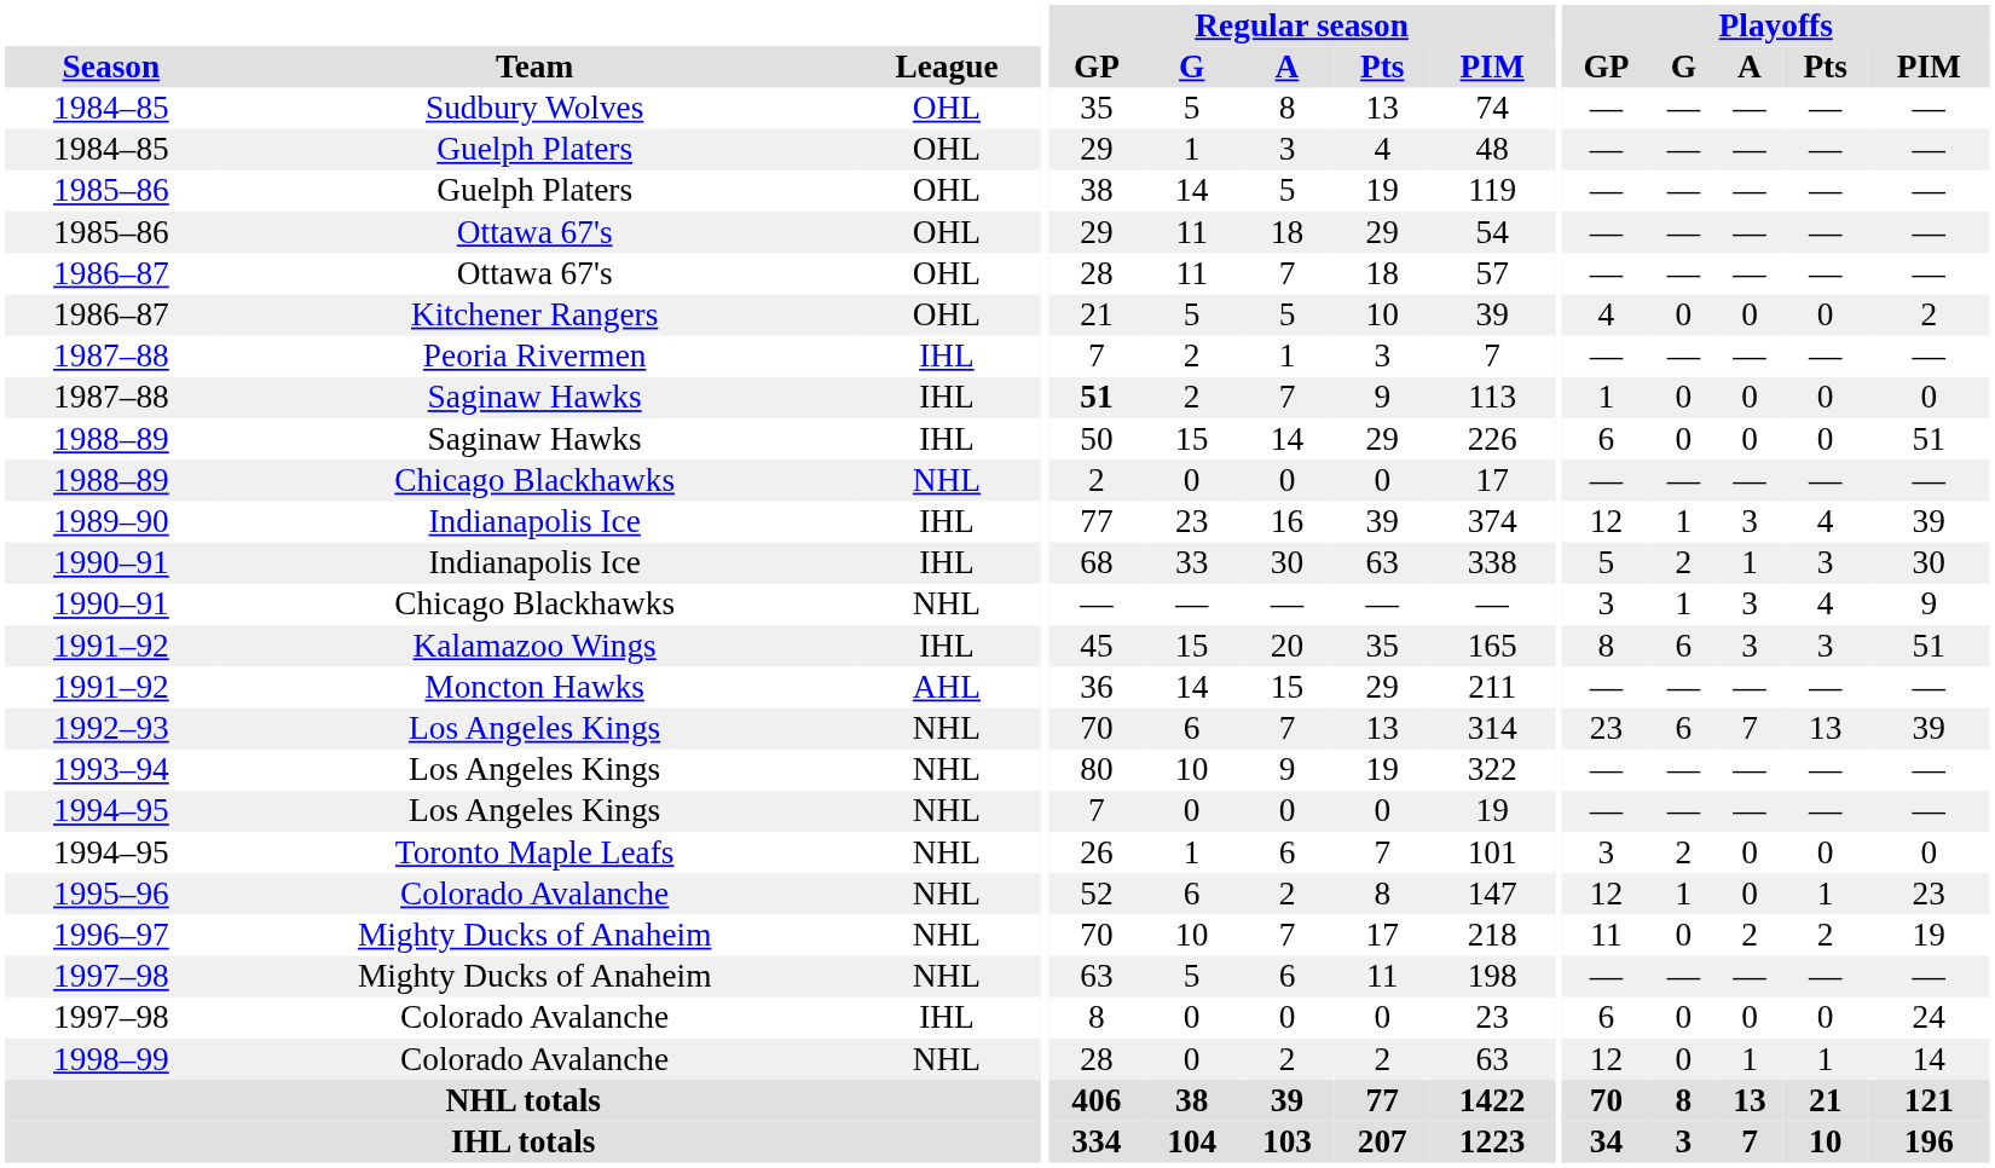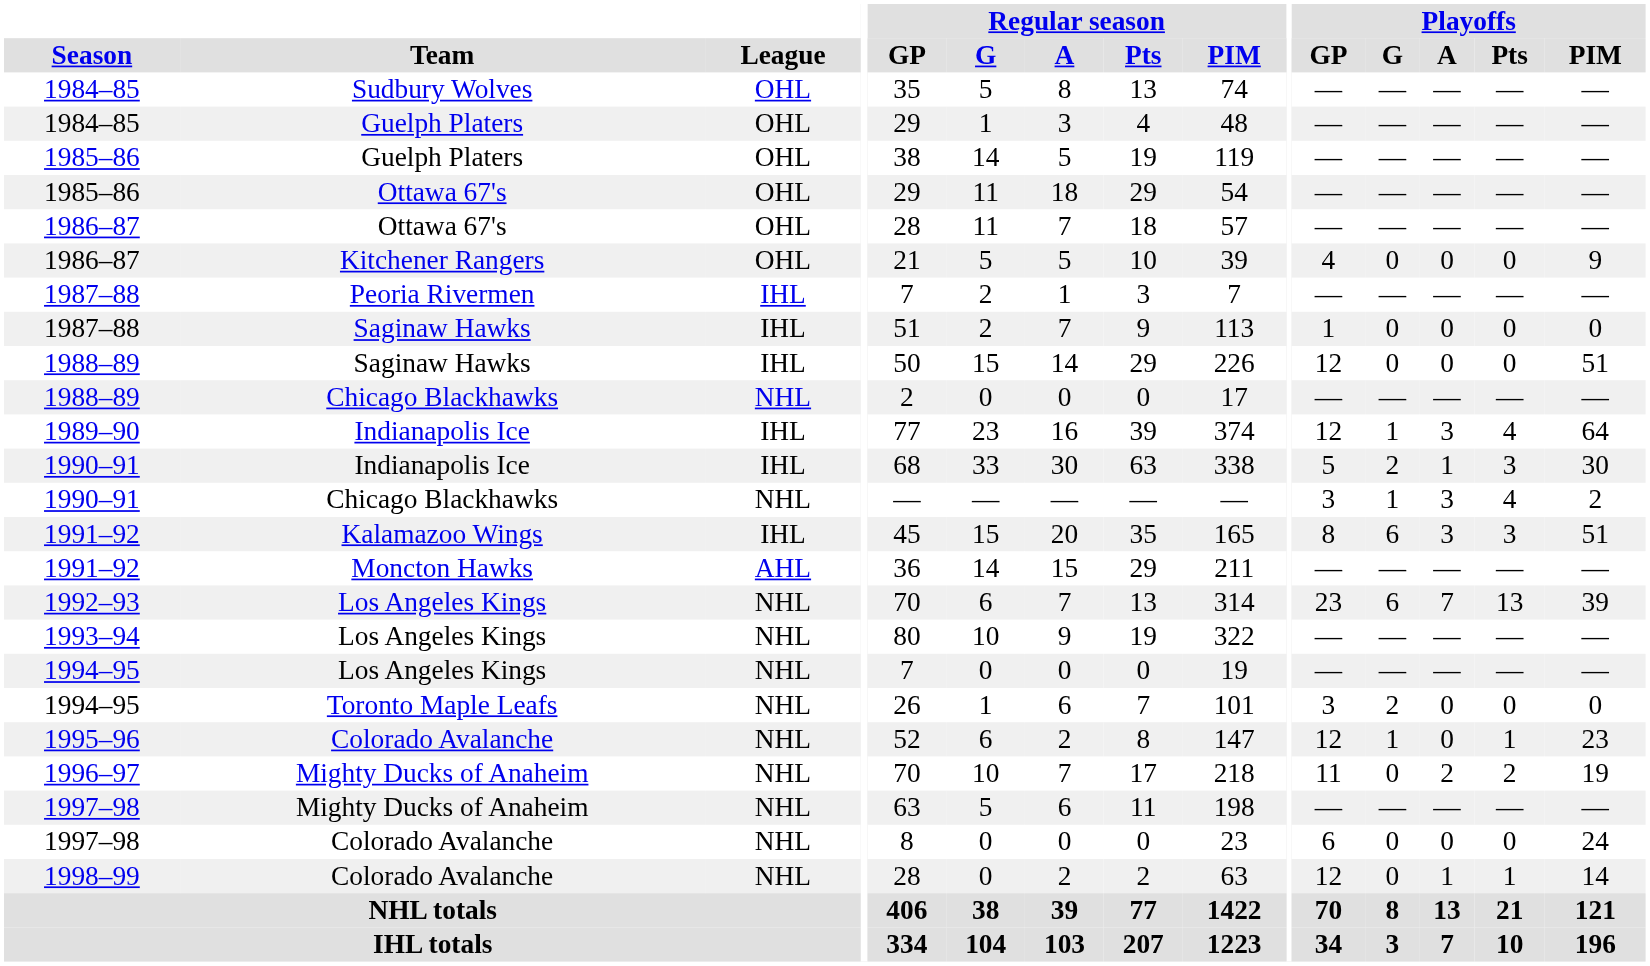 <table border="0" cellpadding="1" cellspacing="0" style="text-align:center; width:60em">
 <tr bgcolor="#e0e0e0">
 <th colspan="3" bgcolor="#ffffff"></th>
 <th rowspan="100" bgcolor="#ffffff"></th>
 <th colspan="5"><a href='#'>Regular season</a></th>
 <th rowspan="100" bgcolor="#ffffff"></th>
 <th colspan="5"><a href='#'>Playoffs</a></th>
 </tr>
 <tr bgcolor="#e0e0e0">
 <th><a href='#'>Season</a></th>
 <th>Team</th>
 <th>League</th>
 <th>GP</th>
 <th><a href='#'>G</a></th>
 <th><a href='#'>A</a></th>
 <th><a href='#'>Pts</a></th>
 <th><a href='#'>PIM</a></th>
 <th>GP</th>
 <th>G</th>
 <th>A</th>
 <th>Pts</th>
 <th>PIM</th>
 </tr>
 <tr>
 <td><a href='#'>1984–85</a></td>
 <td><a href='#'>Sudbury Wolves</a></td>
 <td><a href='#'>OHL</a></td>
 <td>35</td>
 <td>5</td>
 <td>8</td>
 <td>13</td>
 <td>74</td>
 <td>—</td>
 <td>—</td>
 <td>—</td>
 <td>—</td>
 <td>—</td>
 </tr>
 <tr bgcolor="#f0f0f0">
 <td>1984–85</td>
 <td><a href='#'>Guelph Platers</a></td>
 <td>OHL</td>
 <td>29</td>
 <td>1</td>
 <td>3</td>
 <td>4</td>
 <td>48</td>
 <td>—</td>
 <td>—</td>
 <td>—</td>
 <td>—</td>
 <td>—</td>
 </tr>
 <tr>
 <td><a href='#'>1985–86</a></td>
 <td>Guelph Platers</td>
 <td>OHL</td>
 <td>38</td>
 <td>14</td>
 <td>5</td>
 <td>19</td>
 <td>119</td>
 <td>—</td>
 <td>—</td>
 <td>—</td>
 <td>—</td>
 <td>—</td>
 </tr>
 <tr bgcolor="#f0f0f0">
 <td>1985–86</td>
 <td><a href='#'>Ottawa 67's</a></td>
 <td>OHL</td>
 <td>29</td>
 <td>11</td>
 <td>18</td>
 <td>29</td>
 <td>54</td>
 <td>—</td>
 <td>—</td>
 <td>—</td>
 <td>—</td>
 <td>—</td>
 </tr>
 <tr>
 <td><a href='#'>1986–87</a></td>
 <td>Ottawa 67's</td>
 <td>OHL</td>
 <td>28</td>
 <td>11</td>
 <td>7</td>
 <td>18</td>
 <td>57</td>
 <td>—</td>
 <td>—</td>
 <td>—</td>
 <td>—</td>
 <td>—</td>
 </tr>
 <tr bgcolor="#f0f0f0">
 <td>1986–87</td>
 <td><a href='#'>Kitchener Rangers</a></td>
 <td>OHL</td>
 <td>21</td>
 <td>5</td>
 <td>5</td>
 <td>10</td>
 <td>39</td>
 <td>4</td>
 <td>0</td>
 <td>0</td>
 <td>0</td>
-<td>2</td>
+<td>9</td>
 </tr>
 <tr>
 <td><a href='#'>1987–88</a></td>
 <td><a href='#'>Peoria Rivermen</a></td>
 <td><a href='#'>IHL</a></td>
 <td>7</td>
 <td>2</td>
 <td>1</td>
 <td>3</td>
 <td>7</td>
 <td>—</td>
 <td>—</td>
 <td>—</td>
 <td>—</td>
 <td>—</td>
 </tr>
 <tr bgcolor="#f0f0f0">
 <td>1987–88</td>
 <td><a href='#'>Saginaw Hawks</a></td>
 <td>IHL</td>
-<td><strong>51</strong></td>
+<td>51</td>
 <td>2</td>
 <td>7</td>
 <td>9</td>
 <td>113</td>
 <td>1</td>
 <td>0</td>
 <td>0</td>
 <td>0</td>
 <td>0</td>
 </tr>
 <tr>
 <td><a href='#'>1988–89</a></td>
 <td>Saginaw Hawks</td>
 <td>IHL</td>
 <td>50</td>
 <td>15</td>
 <td>14</td>
 <td>29</td>
 <td>226</td>
-<td>6</td>
+<td>12</td>
 <td>0</td>
 <td>0</td>
 <td>0</td>
 <td>51</td>
 </tr>
 <tr bgcolor="#f0f0f0">
 <td><a href='#'>1988–89</a></td>
 <td><a href='#'>Chicago Blackhawks</a></td>
 <td><a href='#'>NHL</a></td>
 <td>2</td>
 <td>0</td>
 <td>0</td>
 <td>0</td>
 <td>17</td>
 <td>—</td>
 <td>—</td>
 <td>—</td>
 <td>—</td>
 <td>—</td>
 </tr>
 <tr>
 <td><a href='#'>1989–90</a></td>
 <td><a href='#'>Indianapolis Ice</a></td>
 <td>IHL</td>
 <td>77</td>
 <td>23</td>
 <td>16</td>
 <td>39</td>
 <td>374</td>
 <td>12</td>
 <td>1</td>
 <td>3</td>
 <td>4</td>
-<td>39</td>
+<td>64</td>
 </tr>
 <tr bgcolor="#f0f0f0">
 <td><a href='#'>1990–91</a></td>
 <td>Indianapolis Ice</td>
 <td>IHL</td>
 <td>68</td>
 <td>33</td>
 <td>30</td>
 <td>63</td>
 <td>338</td>
 <td>5</td>
 <td>2</td>
 <td>1</td>
 <td>3</td>
 <td>30</td>
 </tr>
 <tr>
 <td><a href='#'>1990–91</a></td>
 <td>Chicago Blackhawks</td>
 <td>NHL</td>
 <td>—</td>
 <td>—</td>
 <td>—</td>
 <td>—</td>
 <td>—</td>
 <td>3</td>
 <td>1</td>
 <td>3</td>
 <td>4</td>
-<td>9</td>
+<td>2</td>
 </tr>
 <tr bgcolor="#f0f0f0">
 <td><a href='#'>1991–92</a></td>
 <td><a href='#'>Kalamazoo Wings</a></td>
 <td>IHL</td>
 <td>45</td>
 <td>15</td>
 <td>20</td>
 <td>35</td>
 <td>165</td>
 <td>8</td>
 <td>6</td>
 <td>3</td>
 <td>3</td>
 <td>51</td>
 </tr>
 <tr>
 <td><a href='#'>1991–92</a></td>
 <td><a href='#'>Moncton Hawks</a></td>
 <td><a href='#'>AHL</a></td>
 <td>36</td>
 <td>14</td>
 <td>15</td>
 <td>29</td>
 <td>211</td>
 <td>—</td>
 <td>—</td>
 <td>—</td>
 <td>—</td>
 <td>—</td>
 </tr>
 <tr bgcolor="#f0f0f0">
 <td><a href='#'>1992–93</a></td>
 <td><a href='#'>Los Angeles Kings</a></td>
 <td>NHL</td>
 <td>70</td>
 <td>6</td>
 <td>7</td>
 <td>13</td>
 <td>314</td>
 <td>23</td>
 <td>6</td>
 <td>7</td>
 <td>13</td>
 <td>39</td>
 </tr>
 <tr>
 <td><a href='#'>1993–94</a></td>
 <td>Los Angeles Kings</td>
 <td>NHL</td>
 <td>80</td>
 <td>10</td>
 <td>9</td>
 <td>19</td>
 <td>322</td>
 <td>—</td>
 <td>—</td>
 <td>—</td>
 <td>—</td>
 <td>—</td>
 </tr>
 <tr bgcolor="#f0f0f0">
 <td><a href='#'>1994–95</a></td>
 <td>Los Angeles Kings</td>
 <td>NHL</td>
 <td>7</td>
 <td>0</td>
 <td>0</td>
 <td>0</td>
 <td>19</td>
 <td>—</td>
 <td>—</td>
 <td>—</td>
 <td>—</td>
 <td>—</td>
 </tr>
 <tr>
 <td>1994–95</td>
 <td><a href='#'>Toronto Maple Leafs</a></td>
 <td>NHL</td>
 <td>26</td>
 <td>1</td>
 <td>6</td>
 <td>7</td>
 <td>101</td>
 <td>3</td>
 <td>2</td>
 <td>0</td>
 <td>0</td>
 <td>0</td>
 </tr>
 <tr bgcolor="#f0f0f0">
 <td><a href='#'>1995–96</a></td>
 <td><a href='#'>Colorado Avalanche</a></td>
 <td>NHL</td>
 <td>52</td>
 <td>6</td>
 <td>2</td>
 <td>8</td>
 <td>147</td>
 <td>12</td>
 <td>1</td>
 <td>0</td>
 <td>1</td>
 <td>23</td>
 </tr>
 <tr>
 <td><a href='#'>1996–97</a></td>
 <td><a href='#'>Mighty Ducks of Anaheim</a></td>
 <td>NHL</td>
 <td>70</td>
 <td>10</td>
 <td>7</td>
 <td>17</td>
 <td>218</td>
 <td>11</td>
 <td>0</td>
 <td>2</td>
 <td>2</td>
 <td>19</td>
 </tr>
 <tr bgcolor="#f0f0f0">
 <td><a href='#'>1997–98</a></td>
 <td>Mighty Ducks of Anaheim</td>
 <td>NHL</td>
 <td>63</td>
 <td>5</td>
 <td>6</td>
 <td>11</td>
 <td>198</td>
 <td>—</td>
 <td>—</td>
 <td>—</td>
 <td>—</td>
 <td>—</td>
 </tr>
 <tr>
 <td>1997–98</td>
 <td>Colorado Avalanche</td>
-<td>IHL</td>
+<td>NHL</td>
 <td>8</td>
 <td>0</td>
 <td>0</td>
 <td>0</td>
 <td>23</td>
 <td>6</td>
 <td>0</td>
 <td>0</td>
 <td>0</td>
 <td>24</td>
 </tr>
 <tr bgcolor="#f0f0f0">
 <td><a href='#'>1998–99</a></td>
 <td>Colorado Avalanche</td>
 <td>NHL</td>
 <td>28</td>
 <td>0</td>
 <td>2</td>
 <td>2</td>
 <td>63</td>
 <td>12</td>
 <td>0</td>
 <td>1</td>
 <td>1</td>
 <td>14</td>
 </tr>
 <tr bgcolor="#e0e0e0">
 <th colspan="3">NHL totals</th>
 <th>406</th>
 <th>38</th>
 <th>39</th>
 <th>77</th>
 <th>1422</th>
 <th>70</th>
 <th>8</th>
 <th>13</th>
 <th>21</th>
 <th>121</th>
 </tr>
 <tr bgcolor="#e0e0e0">
 <th colspan="3">IHL totals</th>
 <th>334</th>
 <th>104</th>
 <th>103</th>
 <th>207</th>
 <th>1223</th>
 <th>34</th>
 <th>3</th>
 <th>7</th>
 <th>10</th>
 <th>196</th>
 </tr>
 </table>
